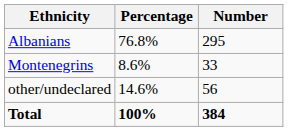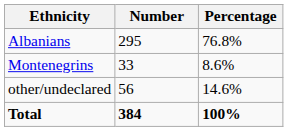 <table class="wikitable">
 <tr>
 <th width="100px">Ethnicity</th>
+<th width="80px">Number</th>
 <th width="80px">Percentage</th>
-<th width="80px">Number</th>
 </tr>
 <tr>
 <td><a href='#'>Albanians</a></td>
+<td>295</td>
 <td>76.8%</td>
-<td>295</td>
 </tr>
 <tr>
 <td><a href='#'>Montenegrins</a></td>
+<td>33</td>
 <td>8.6%</td>
-<td>33</td>
 </tr>
 <tr>
 <td>other/undeclared</td>
+<td>56</td>
 <td>14.6%</td>
-<td>56</td>
 </tr>
 <tr>
 <td><strong>Total</strong></td>
+<td><strong>384</strong></td>
 <td><strong>100%</strong></td>
-<td><strong>384</strong></td>
 </tr>
 </table>
